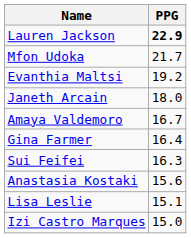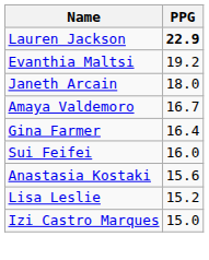 <table class=wikitable>
 <tr>
 <th>Name</th>
 <th>PPG</th>
 </tr>
 <tr>
 <td> <a href='#'>Lauren Jackson</a></td>
 <td align=right><strong>22.9</strong></td>
-</tr>
-<tr>
-<td> <a href='#'>Mfon Udoka</a></td>
-<td align=right>21.7</td>
 </tr>
 <tr>
 <td> <a href='#'>Evanthia Maltsi</a></td>
 <td align=right>19.2</td>
 </tr>
 <tr>
 <td> <a href='#'>Janeth Arcain</a></td>
 <td align=right>18.0</td>
 </tr>
 <tr>
 <td> <a href='#'>Amaya Valdemoro</a></td>
 <td align=right>16.7</td>
 </tr>
 <tr>
 <td> <a href='#'>Gina Farmer</a></td>
 <td align=right>16.4</td>
 </tr>
 <tr>
 <td> <a href='#'>Sui Feifei</a></td>
-<td align=right>16.3</td>
+<td align=right>16.0</td>
 </tr>
 <tr>
 <td> <a href='#'>Anastasia Kostaki</a></td>
 <td align=right>15.6</td>
 </tr>
 <tr>
 <td> <a href='#'>Lisa Leslie</a></td>
-<td align=right>15.1</td>
+<td align=right>15.2</td>
 </tr>
 <tr>
 <td> <a href='#'>Izi Castro Marques</a></td>
 <td align=right>15.0</td>
 </tr>
 </table>
